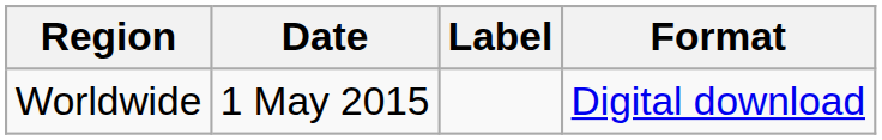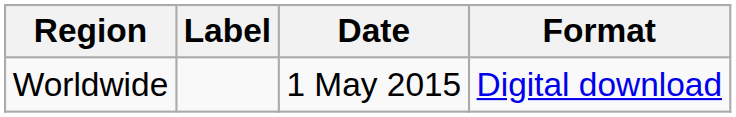 <table class=wikitable>
 <tr>
 <th>Region</th>
+<th>Label</th>
 <th>Date</th>
-<th>Label</th>
 <th>Format</th>
 </tr>
 <tr>
 <td>Worldwide</td>
+<td></td>
 <td>1 May 2015</td>
-<td></td>
 <td><a href='#'>Digital download</a></td>
 </tr>
 </table>
